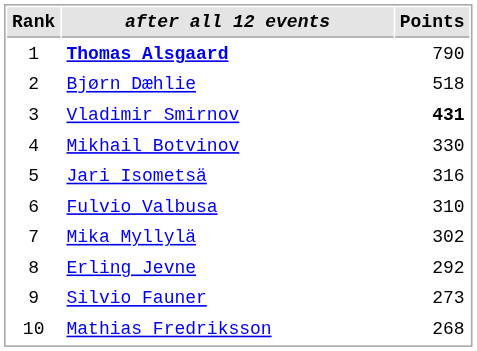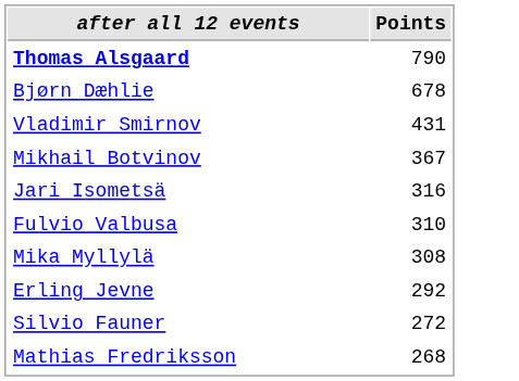 <table cellspacing="1" cellpadding="3" style="border:1px solid #AAAAAA;font-size:86%">
 <tr style="background-color: #E4E4E4;">
-<th style="border-bottom:1px solid #AAAAAA" width=10>Rank</th>
 <th style="border-bottom:1px solid #AAAAAA" width=200><em>after all 12 events</em></th>
 <th style="border-bottom:1px solid #AAAAAA" width=20 align=right>Points</th>
 </tr>
 <tr>
-<td align=center>1</td>
 <td> <strong><a href='#'>Thomas Alsgaard</a></strong></td>
 <td align=right>790</td>
 </tr>
 <tr>
-<td align=center>2</td>
 <td> <a href='#'>Bjørn Dæhlie</a></td>
-<td align=right>518</td>
+<td align=right>678</td>
 </tr>
 <tr>
-<td align=center>3</td>
 <td> <a href='#'>Vladimir Smirnov</a></td>
-<td align=right><strong>431</strong></td>
+<td align=right>431</td>
 </tr>
 <tr>
-<td align=center>4</td>
 <td> <a href='#'>Mikhail Botvinov</a></td>
-<td align=right>330</td>
+<td align=right>367</td>
 </tr>
 <tr>
-<td align=center>5</td>
 <td> <a href='#'>Jari Isometsä</a></td>
 <td align=right>316</td>
 </tr>
 <tr>
-<td align=center>6</td>
 <td> <a href='#'>Fulvio Valbusa</a></td>
 <td align=right>310</td>
 </tr>
 <tr>
-<td align=center>7</td>
 <td> <a href='#'>Mika Myllylä</a></td>
-<td align=right>302</td>
+<td align=right>308</td>
 </tr>
 <tr>
-<td align=center>8</td>
 <td> <a href='#'>Erling Jevne</a></td>
 <td align=right>292</td>
 </tr>
 <tr>
-<td align=center>9</td>
 <td> <a href='#'>Silvio Fauner</a></td>
-<td align=right>273</td>
+<td align=right>272</td>
 </tr>
 <tr>
-<td align=center>10</td>
 <td> <a href='#'>Mathias Fredriksson</a></td>
 <td align=right>268</td>
 </tr>
 </table>
